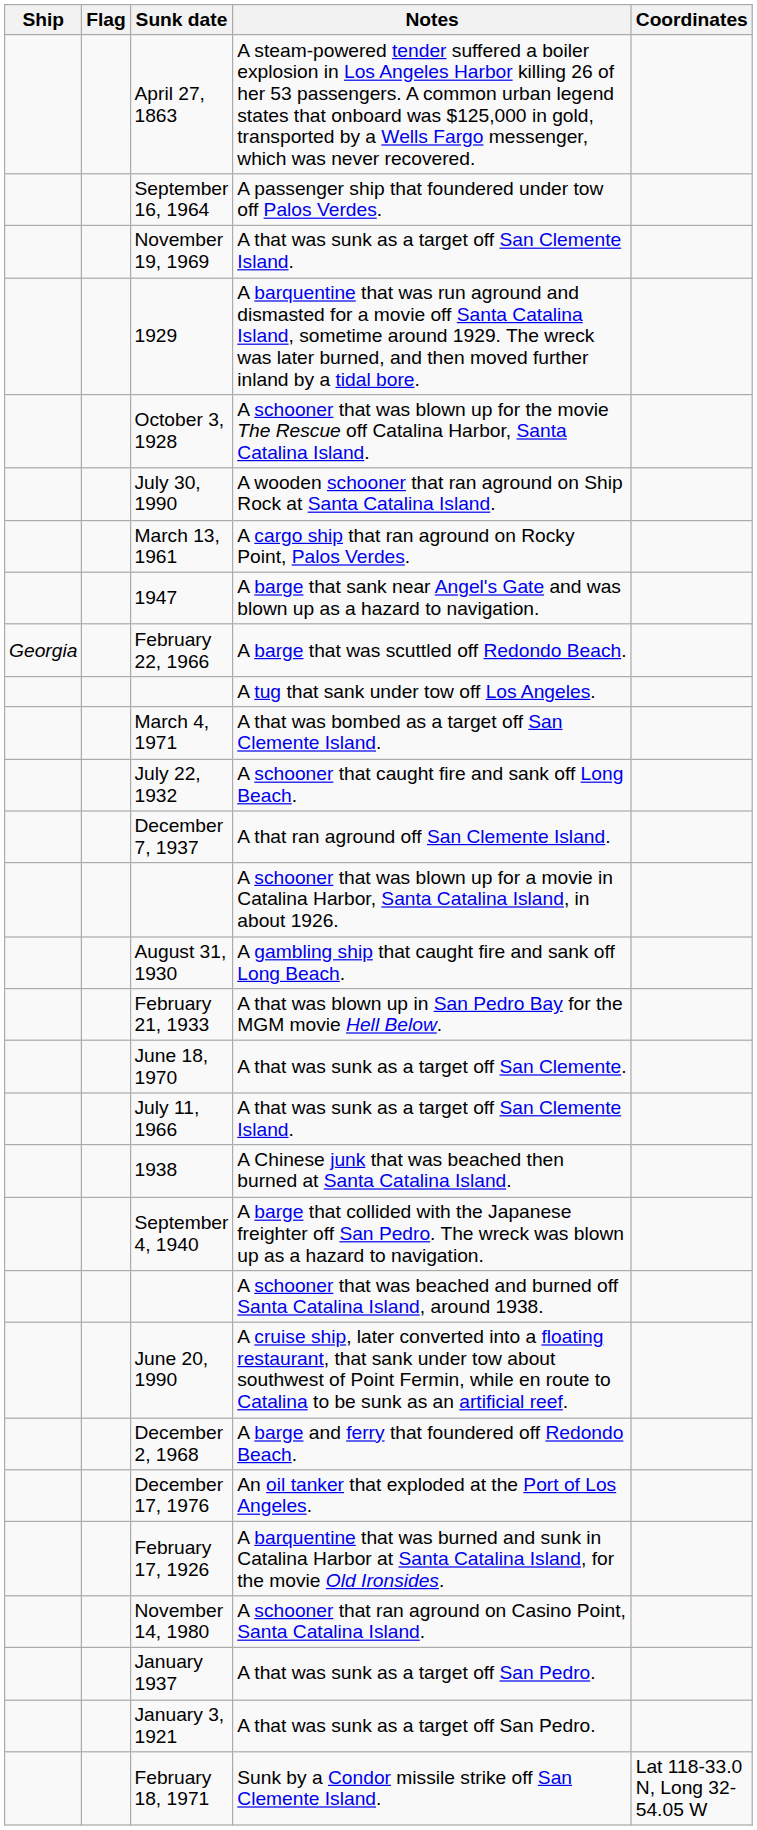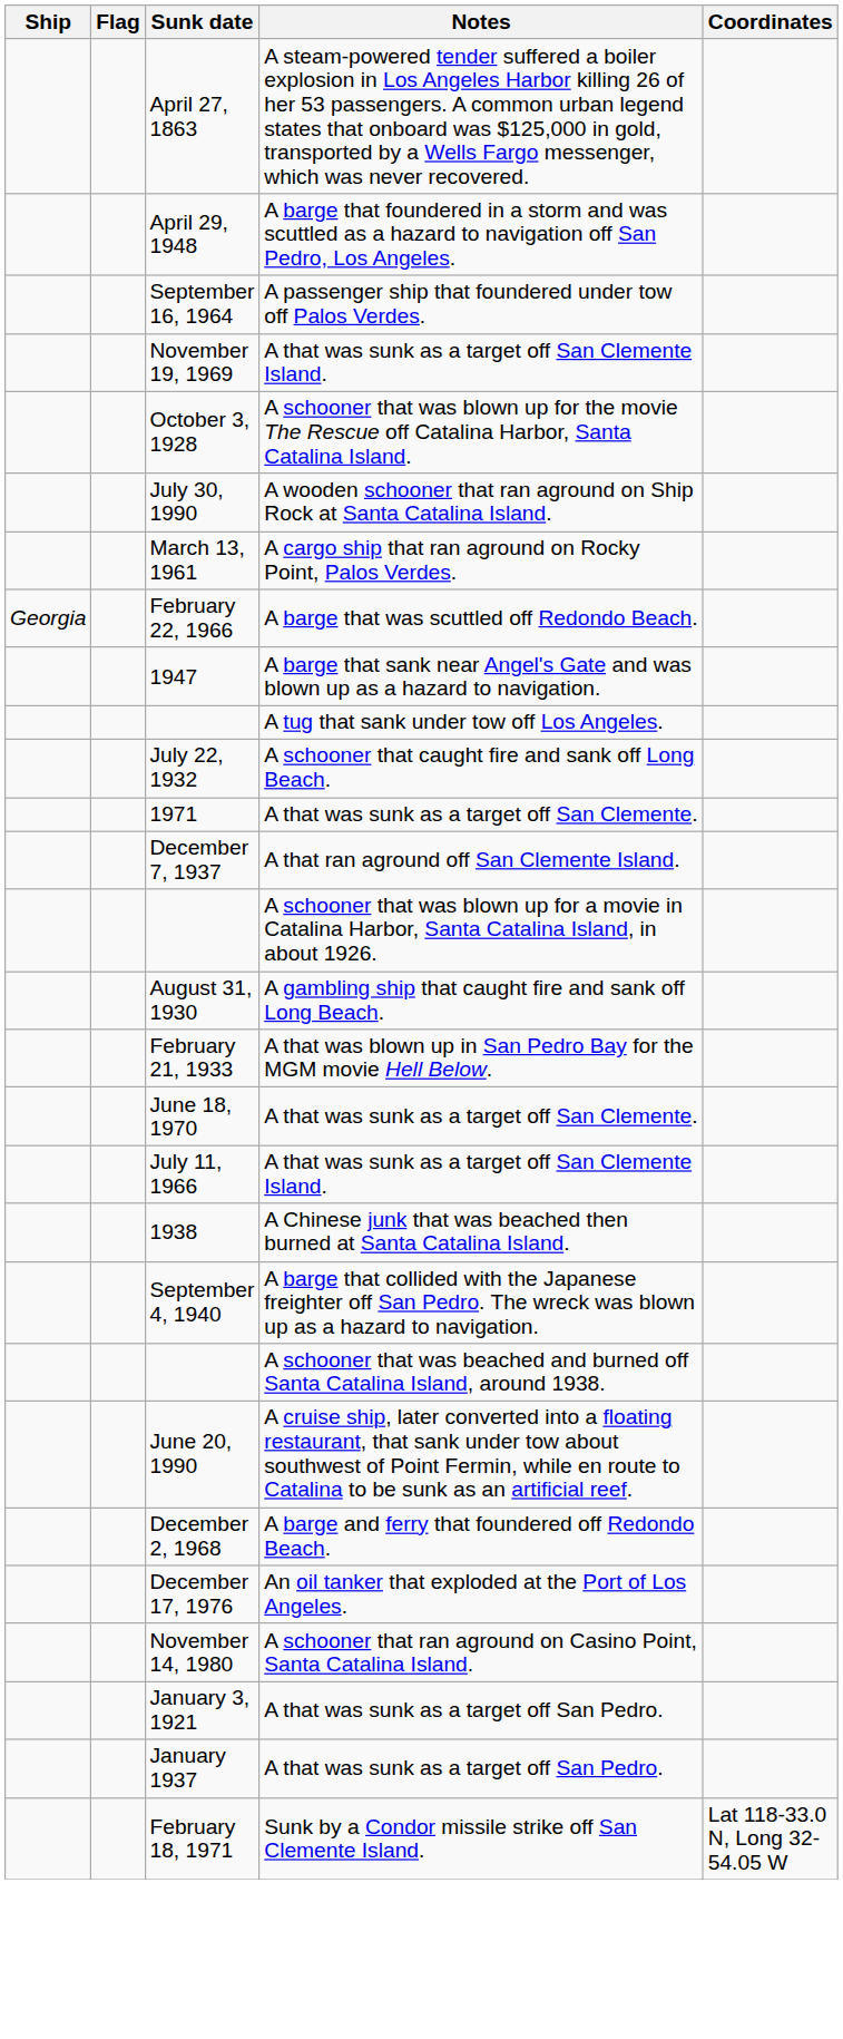 <table class=wikitable | style = "width:100%">
 <tr>
 <th style="width:10%">Ship</th>
 <th>Flag</th>
 <th style="width:10%">Sunk date</th>
 <th style="width:70%">Notes</th>
 <th style="width:10%">Coordinates</th>
 </tr>
 <tr>
 <td></td>
 <td></td>
 <td>April 27, 1863</td>
 <td>A steam-powered <a href='#'>tender</a> suffered a boiler explosion in <a href='#'>Los Angeles Harbor</a> killing 26 of her 53 passengers. A common urban legend states that onboard was $125,000 in gold, transported by a <a href='#'>Wells Fargo</a> messenger, which was never recovered.</td>
 <td></td>
 </tr>
 <tr>
 <td></td>
 <td></td>
+<td>April 29, 1948</td>
+<td>A <a href='#'>barge</a> that foundered in a storm and was scuttled as a hazard to navigation off <a href='#'>San Pedro, Los Angeles</a>.</td>
+<td></td>
+</tr>
+<tr>
+<td></td>
+<td></td>
 <td>September 16, 1964</td>
 <td>A passenger ship that foundered under tow off <a href='#'>Palos Verdes</a>.</td>
 <td></td>
 </tr>
 <tr>
 <td></td>
 <td></td>
 <td>November 19, 1969</td>
 <td>A  that was sunk as a target off <a href='#'>San Clemente Island</a>.</td>
-<td></td>
-</tr>
-<tr>
-<td></td>
-<td></td>
-<td>1929</td>
-<td>A <a href='#'>barquentine</a> that was run aground and dismasted for a movie off <a href='#'>Santa Catalina Island</a>, sometime around 1929. The wreck was later burned, and then moved further inland by a <a href='#'>tidal bore</a>.</td>
 <td></td>
 </tr>
 <tr>
 <td></td>
 <td></td>
 <td>October 3, 1928</td>
 <td>A <a href='#'>schooner</a> that was blown up for the movie <em>The Rescue</em> off Catalina Harbor, <a href='#'>Santa Catalina Island</a>.</td>
 <td></td>
 </tr>
 <tr>
 <td></td>
 <td></td>
 <td>July 30, 1990</td>
 <td>A wooden <a href='#'>schooner</a> that ran aground on Ship Rock at <a href='#'>Santa Catalina Island</a>.</td>
 <td></td>
 </tr>
 <tr>
 <td></td>
 <td></td>
 <td>March 13, 1961</td>
 <td>A <a href='#'>cargo ship</a> that ran aground on Rocky Point, <a href='#'>Palos Verdes</a>.</td>
 <td></td>
 </tr>
 <tr>
+<td><em>Georgia</em></td>
+<td></td>
+<td>February 22, 1966</td>
+<td>A <a href='#'>barge</a> that was scuttled off <a href='#'>Redondo Beach</a>.</td>
+<td></td>
+</tr>
+<tr>
 <td></td>
 <td></td>
 <td>1947</td>
 <td>A <a href='#'>barge</a> that sank near <a href='#'>Angel's Gate</a> and was blown up as a hazard to navigation.</td>
-<td></td>
-</tr>
-<tr>
-<td><em>Georgia</em></td>
-<td></td>
-<td>February 22, 1966</td>
-<td>A <a href='#'>barge</a> that was scuttled off <a href='#'>Redondo Beach</a>.</td>
 <td></td>
 </tr>
 <tr>
 <td></td>
 <td></td>
 <td></td>
 <td>A <a href='#'>tug</a> that sank under tow off <a href='#'>Los Angeles</a>.</td>
 <td></td>
 </tr>
 <tr>
 <td></td>
 <td></td>
-<td>March 4, 1971</td>
-<td>A  that was bombed as a target off <a href='#'>San Clemente Island</a>.</td>
+<td>July 22, 1932</td>
+<td>A <a href='#'>schooner</a> that caught fire and sank off <a href='#'>Long Beach</a>.</td>
 <td></td>
 </tr>
 <tr>
 <td></td>
 <td></td>
-<td>July 22, 1932</td>
-<td>A <a href='#'>schooner</a> that caught fire and sank off <a href='#'>Long Beach</a>.</td>
+<td>1971</td>
+<td>A   that was sunk as a target off <a href='#'>San Clemente</a>.</td>
 <td></td>
 </tr>
 <tr>
 <td></td>
 <td></td>
 <td>December 7, 1937</td>
 <td>A  that ran aground off <a href='#'>San Clemente Island</a>.</td>
 <td></td>
 </tr>
 <tr>
 <td></td>
 <td></td>
 <td></td>
 <td>A <a href='#'>schooner</a> that was blown up for a movie in Catalina Harbor, <a href='#'>Santa Catalina Island</a>, in about 1926.</td>
 <td></td>
 </tr>
 <tr>
 <td></td>
 <td></td>
 <td>August 31, 1930</td>
 <td>A <a href='#'>gambling ship</a> that caught fire and sank off <a href='#'>Long Beach</a>.</td>
 <td></td>
 </tr>
 <tr>
 <td></td>
 <td></td>
 <td>February 21, 1933</td>
 <td>A  that was blown up in <a href='#'>San Pedro Bay</a> for the MGM movie <em><a href='#'>Hell Below</a></em>.</td>
 <td></td>
 </tr>
 <tr>
 <td></td>
 <td></td>
 <td>June 18, 1970</td>
 <td>A  that was sunk as a target off <a href='#'>San Clemente</a>.</td>
 <td></td>
 </tr>
 <tr>
 <td></td>
 <td></td>
 <td>July 11, 1966</td>
 <td>A  that was sunk as a target off <a href='#'>San Clemente Island</a>.</td>
 <td></td>
 </tr>
 <tr>
 <td></td>
 <td></td>
 <td>1938</td>
 <td>A Chinese <a href='#'>junk</a> that was beached then burned at <a href='#'>Santa Catalina Island</a>.</td>
 <td></td>
 </tr>
 <tr>
 <td></td>
 <td></td>
 <td>September 4, 1940</td>
 <td>A <a href='#'>barge</a> that collided with the Japanese freighter  off <a href='#'>San Pedro</a>. The wreck was blown up as a hazard to navigation.</td>
 <td></td>
 </tr>
 <tr>
 <td></td>
 <td></td>
 <td></td>
 <td>A <a href='#'>schooner</a> that was beached and burned off <a href='#'>Santa Catalina Island</a>, around 1938.</td>
 <td></td>
 </tr>
 <tr>
 <td></td>
 <td></td>
 <td>June 20, 1990</td>
 <td>A <a href='#'>cruise ship</a>, later converted into a <a href='#'>floating restaurant</a>, that sank under tow about  southwest of Point Fermin, while en route to <a href='#'>Catalina</a> to be sunk as an <a href='#'>artificial reef</a>.</td>
 <td></td>
 </tr>
 <tr>
 <td></td>
 <td></td>
 <td>December 2, 1968</td>
 <td>A <a href='#'>barge</a> and <a href='#'>ferry</a> that foundered off <a href='#'>Redondo Beach</a>.</td>
 <td></td>
 </tr>
 <tr>
 <td></td>
 <td></td>
 <td>December 17, 1976</td>
 <td>An <a href='#'>oil tanker</a> that exploded at the <a href='#'>Port of Los Angeles</a>.</td>
 <td></td>
 </tr>
 <tr>
 <td></td>
 <td></td>
-<td>February 17, 1926</td>
-<td>A <a href='#'>barquentine</a> that was burned and sunk in Catalina Harbor at <a href='#'>Santa Catalina Island</a>, for the movie <em><a href='#'>Old Ironsides</a></em>.</td>
+<td>November 14, 1980</td>
+<td>A <a href='#'>schooner</a> that ran aground on Casino Point, <a href='#'>Santa Catalina Island</a>.</td>
 <td></td>
 </tr>
 <tr>
 <td></td>
 <td></td>
-<td>November 14, 1980</td>
-<td>A <a href='#'>schooner</a> that ran aground on Casino Point, <a href='#'>Santa Catalina Island</a>.</td>
+<td>January 3, 1921</td>
+<td>A  that was sunk as a target off San Pedro.</td>
 <td></td>
 </tr>
 <tr>
 <td></td>
 <td></td>
 <td>January 1937</td>
 <td>A  that was sunk as a target off <a href='#'>San Pedro</a>.</td>
 <td></td>
 </tr>
 <tr>
 <td></td>
 <td></td>
-<td>January 3, 1921</td>
-<td>A  that was sunk as a target off San Pedro.</td>
-<td></td>
-</tr>
-<tr>
-<td></td>
-<td></td>
 <td>February 18, 1971</td>
 <td>Sunk by a  <a href='#'>Condor</a> missile strike off <a href='#'>San Clemente Island</a>.</td>
 <td>Lat 118-33.0 N, Long 32-54.05 W</td>
 </tr>
 </table>
